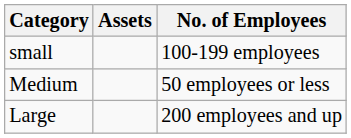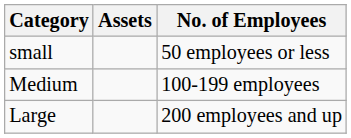 <table class="wikitable">
 <tr>
 <th>Category</th>
 <th>Assets</th>
 <th>No. of Employees</th>
 </tr>
 <tr>
 <td>small</td>
 <td></td>
-<td>100-199 employees</td>
+<td>50 employees or less</td>
 </tr>
 <tr>
 <td>Medium</td>
 <td></td>
-<td>50 employees or less</td>
+<td>100-199 employees</td>
 </tr>
 <tr>
 <td>Large</td>
 <td></td>
 <td>200 employees and up</td>
 </tr>
 </table>
